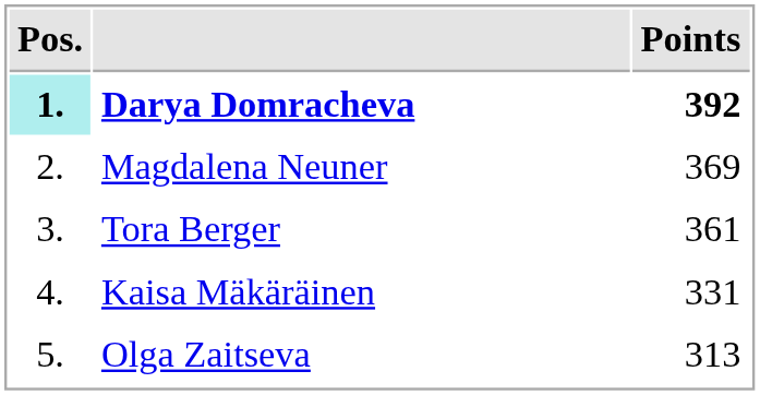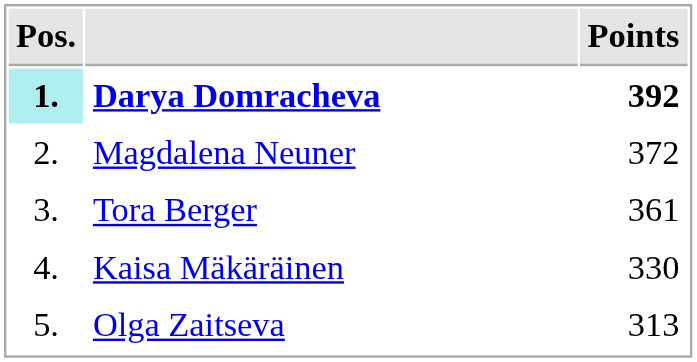 <table cellspacing="1" cellpadding="3" style="border:1px solid #AAAAAA;font-size:90%">
 <tr bgcolor="#E4E4E4">
 <th style="border-bottom:1px solid #AAAAAA" width=10>Pos.</th>
 <th style="border-bottom:1px solid #AAAAAA" width=200></th>
 <th style="border-bottom:1px solid #AAAAAA" width=20>Points</th>
 </tr>
 <tr>
 <td align="center" style="background: paleturquoise;"><strong>1.</strong></td>
 <td> <strong><a href='#'>Darya Domracheva</a></strong></td>
 <td align="right"><strong>392</strong></td>
 </tr>
 <tr>
 <td align="center">2.</td>
 <td> <a href='#'>Magdalena Neuner</a></td>
-<td align="right">369</td>
+<td align="right">372</td>
 </tr>
 <tr>
 <td align="center">3.</td>
 <td> <a href='#'>Tora Berger</a></td>
 <td align="right">361</td>
 </tr>
 <tr>
 <td align="center">4.</td>
 <td> <a href='#'>Kaisa Mäkäräinen</a></td>
-<td align="right">331</td>
+<td align="right">330</td>
 </tr>
 <tr>
 <td align="center">5.</td>
 <td> <a href='#'>Olga Zaitseva</a></td>
 <td align="right">313</td>
 </tr>
 </table>
